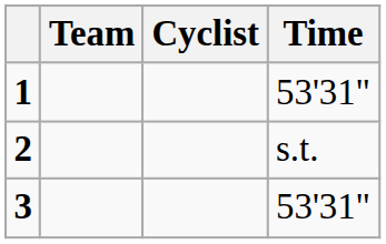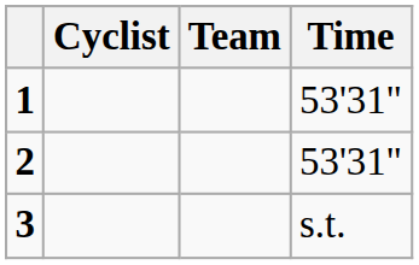 <table class=wikitable>
 <tr>
 <th></th>
+<th>Cyclist</th>
 <th>Team</th>
-<th>Cyclist</th>
 <th>Time</th>
 </tr>
 <tr>
 <td><strong>1</strong></td>
 <td></td>
 <td></td>
 <td>53'31"</td>
 </tr>
 <tr>
 <td><strong>2</strong></td>
 <td></td>
 <td></td>
-<td>s.t.</td>
+<td>53'31"</td>
 </tr>
 <tr>
 <td><strong>3</strong></td>
 <td></td>
 <td></td>
-<td>53'31"</td>
+<td>s.t.</td>
 </tr>
 </table>
